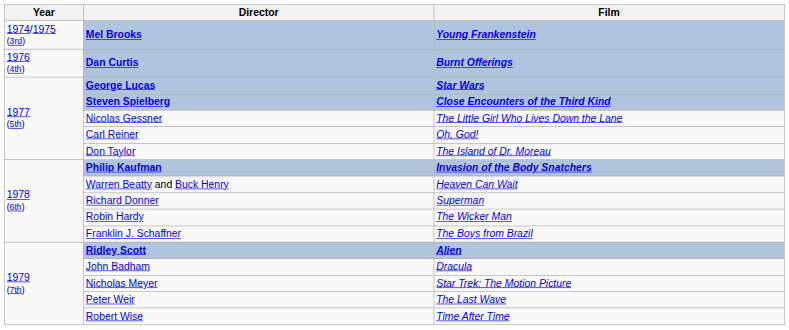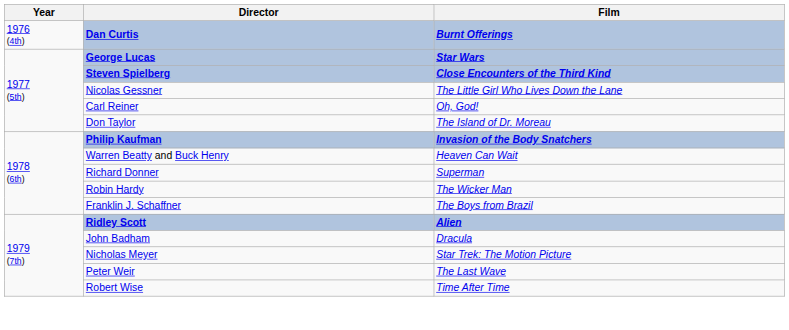 <table class="wikitable" width="95%" align="center">
 <tr>
 <th width=7%>Year</th>
 <th width=31%>Director</th>
 <th width=31%>Film</th>
-</tr>
-<tr>
-<td><a href='#'>1974</a>/<a href='#'>1975</a><br><small>(<a href='#'>3rd</a>)</small></td>
-<td style="background:#B0C4DE;"><strong><a href='#'>Mel Brooks</a></strong></td>
-<td style="background:#B0C4DE;"><strong><em><a href='#'>Young Frankenstein</a></em></strong></td>
 </tr>
 <tr>
 <td><a href='#'>1976</a><br><small>(<a href='#'>4th</a>)</small></td>
 <td style="background:#B0C4DE;"><strong><a href='#'>Dan Curtis</a></strong></td>
 <td style="background:#B0C4DE;"><strong><em><a href='#'>Burnt Offerings</a></em></strong></td>
 </tr>
 <tr>
 <td rowspan=5><a href='#'>1977</a><br><small>(<a href='#'>5th</a>)</small></td>
 <td style="background:#B0C4DE;"><strong><a href='#'>George Lucas</a></strong></td>
 <td style="background:#B0C4DE;"><strong><em><a href='#'>Star Wars</a></em></strong></td>
 </tr>
 <tr>
 <td style="background:#B0C4DE;"><strong><a href='#'>Steven Spielberg</a></strong></td>
 <td style="background:#B0C4DE;"><strong><em><a href='#'>Close Encounters of the Third Kind</a></em></strong></td>
 </tr>
 <tr>
 <td><a href='#'>Nicolas Gessner</a></td>
 <td><em><a href='#'>The Little Girl Who Lives Down the Lane</a></em></td>
 </tr>
 <tr>
 <td><a href='#'>Carl Reiner</a></td>
 <td><em><a href='#'>Oh, God!</a></em></td>
 </tr>
 <tr>
 <td><a href='#'>Don Taylor</a></td>
 <td><em><a href='#'>The Island of Dr. Moreau</a></em></td>
 </tr>
 <tr>
 <td rowspan=5><a href='#'>1978</a><br><small>(<a href='#'>6th</a>)</small></td>
 <td style="background:#B0C4DE;"><strong><a href='#'>Philip Kaufman</a></strong></td>
 <td style="background:#B0C4DE;"><strong><em><a href='#'>Invasion of the Body Snatchers</a></em></strong></td>
 </tr>
 <tr>
 <td><a href='#'>Warren Beatty</a> and <a href='#'>Buck Henry</a></td>
 <td><em><a href='#'>Heaven Can Wait</a></em></td>
 </tr>
 <tr>
 <td><a href='#'>Richard Donner</a></td>
 <td><em><a href='#'>Superman</a></em></td>
 </tr>
 <tr>
 <td><a href='#'>Robin Hardy</a></td>
 <td><em><a href='#'>The Wicker Man</a></em></td>
 </tr>
 <tr>
 <td><a href='#'>Franklin J. Schaffner</a></td>
 <td><em><a href='#'>The Boys from Brazil</a></em></td>
 </tr>
 <tr>
 <td rowspan=5><a href='#'>1979</a><br><small>(<a href='#'>7th</a>)</small></td>
 <td style="background:#B0C4DE;"><strong><a href='#'>Ridley Scott</a></strong></td>
 <td style="background:#B0C4DE;"><strong><em><a href='#'>Alien</a></em></strong></td>
 </tr>
 <tr>
 <td><a href='#'>John Badham</a></td>
 <td><em><a href='#'>Dracula</a></em></td>
 </tr>
 <tr>
 <td><a href='#'>Nicholas Meyer</a></td>
 <td><em><a href='#'>Star Trek: The Motion Picture</a></em></td>
 </tr>
 <tr>
 <td><a href='#'>Peter Weir</a></td>
 <td><em><a href='#'>The Last Wave</a></em></td>
 </tr>
 <tr>
 <td><a href='#'>Robert Wise</a></td>
 <td><em><a href='#'>Time After Time</a></em></td>
 </tr>
 </table>
